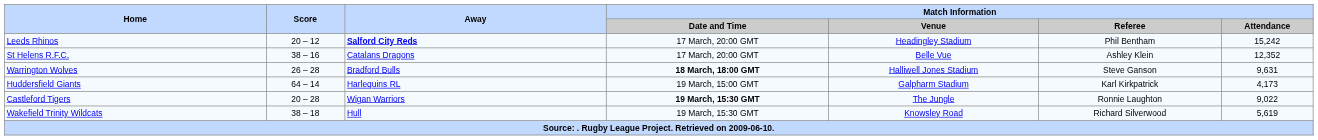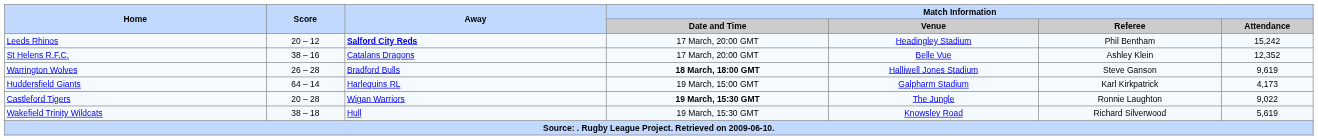 <table border="1" cellpadding="3" cellspacing="0" style="border-collapse:collapse; font-size:80%; text-align:center; width:100%;">
 <tr style="background:#c1d8ff;">
 <th rowspan="2" style="width:20%;">Home</th>
 <th rowspan="2" style="width:6%;">Score</th>
 <th rowspan="2" style="width:20%;">Away</th>
 <th colspan=6>Match Information</th>
 </tr>
 <tr style="background:#ccc;">
 <th width=17%>Date and Time</th>
 <th width=16%>Venue</th>
 <th width=14%>Referee</th>
 <th width=7%>Attendance</th>
 </tr>
 <tr style="background:#f5faff;">
 <td align=left> <a href='#'>Leeds Rhinos</a></td>
 <td>20 – 12</td>
 <td align=left><strong> <a href='#'>Salford City Reds</a></strong></td>
 <td>17 March, 20:00 GMT</td>
 <td><a href='#'>Headingley Stadium</a></td>
 <td>Phil Bentham</td>
 <td>15,242</td>
 </tr>
 <tr style="background:#f5faff;">
 <td align=left> <a href='#'>St Helens R.F.C.</a></td>
 <td>38 – 16</td>
 <td align=left> <a href='#'>Catalans Dragons</a></td>
 <td>17 March, 20:00 GMT</td>
 <td><a href='#'>Belle Vue</a></td>
 <td>Ashley Klein</td>
 <td>12,352</td>
 </tr>
 <tr style="background:#f5faff;">
 <td align=left> <a href='#'>Warrington Wolves</a></td>
 <td>26 – 28</td>
 <td align=left> <a href='#'>Bradford Bulls</a></td>
 <td><strong>18 March, 18:00 GMT</strong></td>
 <td><a href='#'>Halliwell Jones Stadium</a></td>
 <td>Steve Ganson</td>
-<td>9,631</td>
+<td>9,619</td>
 </tr>
 <tr style="background:#f5faff;">
 <td align=left> <a href='#'>Huddersfield Giants</a></td>
 <td>64 – 14</td>
 <td align=left> <a href='#'>Harlequins RL</a></td>
 <td>19 March, 15:00 GMT</td>
 <td><a href='#'>Galpharm Stadium</a></td>
 <td>Karl Kirkpatrick</td>
 <td>4,173</td>
 </tr>
 <tr style="background:#f5faff;">
 <td align=left> <a href='#'>Castleford Tigers</a></td>
 <td>20 – 28</td>
 <td align=left> <a href='#'>Wigan Warriors</a></td>
 <td><strong>19 March, 15:30 GMT</strong></td>
 <td><a href='#'>The Jungle</a></td>
 <td>Ronnie Laughton</td>
 <td>9,022</td>
 </tr>
 <tr style="background:#f5faff;">
 <td align=left> <a href='#'>Wakefield Trinity Wildcats</a></td>
 <td>38 – 18</td>
 <td align=left> <a href='#'>Hull</a></td>
 <td>19 March, 15:30 GMT</td>
 <td><a href='#'>Knowsley Road</a></td>
 <td>Richard Silverwood</td>
 <td>5,619</td>
 </tr>
 <tr style="background:#c1d8ff;">
 <th colspan=10>Source: . Rugby League Project. Retrieved on 2009-06-10.</th>
 </tr>
 </table>
